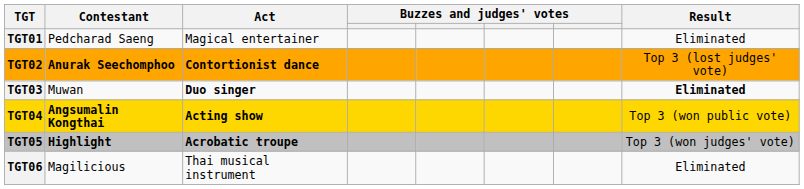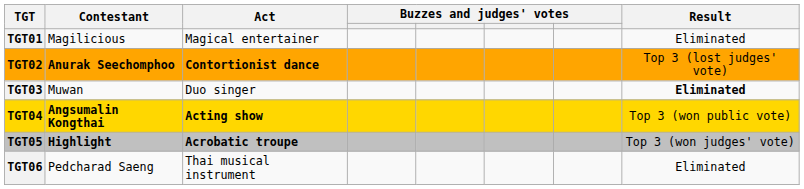 <table class="wikitable sortable" style="width:100%;">
 <tr>
 <th rowspan="2">TGT</th>
 <th rowspan="2" class="unsortable">Contestant</th>
 <th rowspan="2" class="unsortable">Act</th>
 <th colspan="4" class="unsortable">Buzzes and judges' votes</th>
 <th rowspan="2" class="unsortable">Result</th>
 </tr>
 <tr>
 <th width="70"></th>
 <th width="70"></th>
 <th width="70"></th>
 <th width="70"></th>
 </tr>
 <tr>
 <th>TGT01</th>
-<td>Pedcharad Saeng</td>
+<td>Magilicious</td>
 <td>Magical entertainer</td>
 <td></td>
 <td></td>
 <td></td>
 <td></td>
 <td style= "text-align:center;">Eliminated</td>
 </tr>
 <tr>
 <th style="background:orange;"><strong>TGT02</strong></th>
 <td style="background:orange;"><strong>Anurak Seechomphoo</strong></td>
 <td style="background:orange;"><strong>Contortionist dance</strong></td>
 <td style="background:orange;"></td>
 <td style="background:orange;"></td>
 <td style="background:orange;"></td>
 <td style="background:orange; text-align:center;"></td>
 <td style="background:orange; text-align:center;">Top 3 (lost judges' vote)</td>
 </tr>
 <tr>
 <th>TGT03</th>
 <td>Muwan</td>
-<td><strong>Duo singer</strong></td>
+<td>Duo singer</td>
 <td></td>
 <td></td>
 <td></td>
 <td></td>
 <td style= "text-align:center;"><strong>Eliminated</strong></td>
 </tr>
 <tr>
 <th style="background:gold;"><strong>TGT04</strong></th>
 <td style="background:gold;"><strong>Angsumalin Kongthai</strong></td>
 <td style="background:gold;"><strong>Acting show</strong></td>
 <td style="background:gold;"></td>
 <td style="background:gold;"></td>
 <td style="background:gold;"></td>
 <td style="background:gold;"></td>
 <td style="background:gold; text-align:center;">Top 3 (won public vote)</td>
 </tr>
 <tr>
 <th style="background:silver"><strong>TGT05</strong></th>
 <td style="background:silver"><strong>Highlight</strong></td>
 <td style="background:silver"><strong>Acrobatic troupe</strong></td>
 <td style="background:silver; text-align:center;"></td>
 <td style="background:silver; text-align:center;"></td>
 <td style="background:silver; text-align:center;"></td>
 <td style="background:silver"></td>
 <td style="background:silver; text-align:center;">Top 3 (won judges' vote)</td>
 </tr>
 <tr>
 <th>TGT06</th>
-<td>Magilicious</td>
+<td>Pedcharad Saeng</td>
 <td>Thai musical instrument</td>
 <td></td>
 <td></td>
 <td></td>
 <td></td>
 <td style= "text-align:center;">Eliminated</td>
 </tr>
 </table>
